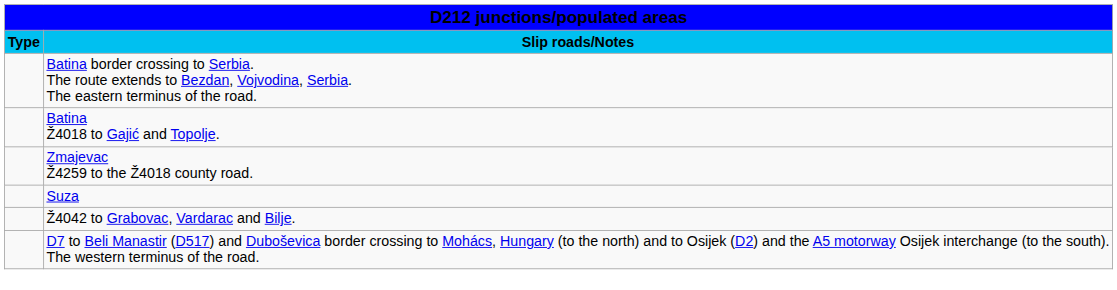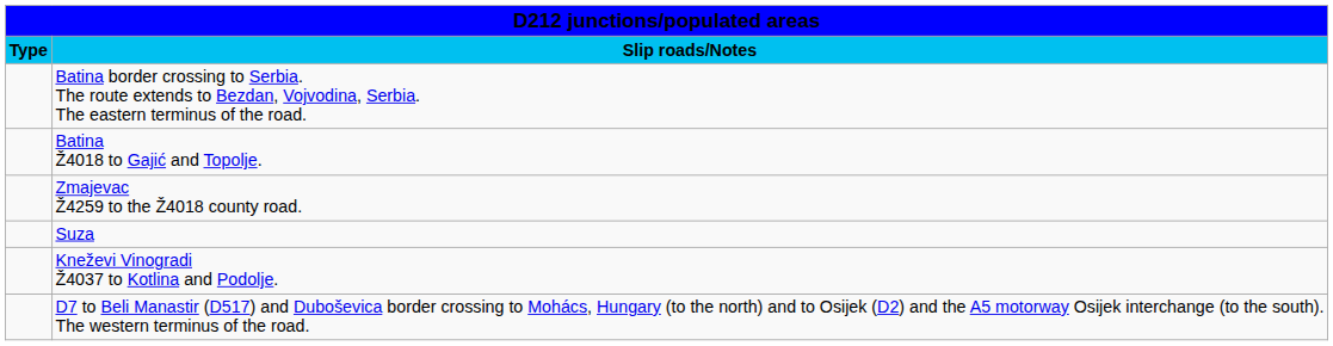 <table class="wikitable">
 <tr>
 <td colspan=2 bgcolor=blue align=center style=margin-top:15><span><big><strong>D212 junctions/populated areas</strong></big></span></td>
 </tr>
 <tr>
 <td align=center bgcolor=00c0f0><strong>Type</strong></td>
 <td align=center bgcolor=00c0f0><strong>Slip roads/Notes</strong></td>
 </tr>
 <tr>
 <td></td>
 <td><a href='#'>Batina</a> border crossing to <a href='#'>Serbia</a>.<br>The route extends to <a href='#'>Bezdan</a>, <a href='#'>Vojvodina</a>, <a href='#'>Serbia</a>.<br>The eastern terminus of the road.</td>
 </tr>
 <tr>
 <td></td>
 <td><a href='#'>Batina</a><br>Ž4018 to <a href='#'>Gajić</a> and <a href='#'>Topolje</a>.</td>
 </tr>
 <tr>
 <td></td>
 <td><a href='#'>Zmajevac</a><br>Ž4259 to the Ž4018 county road.</td>
 </tr>
 <tr>
 <td></td>
 <td><a href='#'>Suza</a></td>
 </tr>
 <tr>
 <td></td>
-<td>Ž4042 to <a href='#'>Grabovac</a>, <a href='#'>Vardarac</a> and <a href='#'>Bilje</a>.</td>
+<td><a href='#'>Kneževi Vinogradi</a><br>Ž4037 to <a href='#'>Kotlina</a> and <a href='#'>Podolje</a>.</td>
 </tr>
 <tr>
 <td></td>
 <td> <a href='#'>D7</a> to <a href='#'>Beli Manastir</a> (<a href='#'>D517</a>) and <a href='#'>Duboševica</a> border crossing to <a href='#'>Mohács</a>, <a href='#'>Hungary</a> (to the north) and to Osijek (<a href='#'>D2</a>) and the <a href='#'>A5 motorway</a> Osijek interchange (to the south).<br>The western terminus of the road.</td>
 </tr>
 </table>
